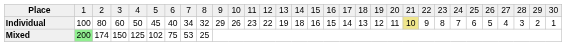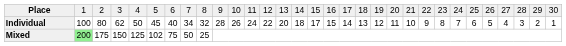 <table border="1" cellpadding="2" cellspacing="0" style="border:1px solid #C0C0C0; border-collapse:collapse; font-size:86%; margin-top:1em; text-align:center" width="900">
 <tr bgcolor="#F0F0F0">
 <td width=145><strong>Place</strong></td>
 <td width=25>1</td>
 <td width=25>2</td>
 <td width=25>3</td>
 <td width=25>4</td>
 <td width=25>5</td>
 <td width=25>6</td>
 <td width=25>7</td>
 <td width=25>8</td>
 <td width=25>9</td>
 <td width=25>10</td>
 <td width=25>11</td>
 <td width=25>12</td>
 <td width=25>13</td>
 <td width=25>14</td>
 <td width=25>15</td>
 <td width=25>16</td>
 <td width=25>17</td>
 <td width=25>18</td>
 <td width=25>19</td>
 <td width=25>20</td>
 <td width=25>21</td>
 <td width=25>22</td>
 <td width=25>23</td>
 <td width=25>24</td>
 <td width=25>25</td>
 <td width=25>26</td>
 <td width=25>27</td>
 <td width=25>28</td>
 <td width=25>29</td>
 <td width=25>30</td>
 </tr>
 <tr>
 <td bgcolor="#F0F0F0" align=left><strong>Individual</strong></td>
 <td>100</td>
 <td>80</td>
-<td>60</td>
+<td>62</td>
 <td>50</td>
 <td>45</td>
 <td>40</td>
 <td>34</td>
 <td>32</td>
-<td>29</td>
+<td>28</td>
 <td>26</td>
-<td>23</td>
+<td>24</td>
 <td>22</td>
-<td>19</td>
+<td>20</td>
 <td>18</td>
-<td>16</td>
+<td>17</td>
 <td>15</td>
 <td>14</td>
 <td>13</td>
 <td>12</td>
 <td>11</td>
-<td style="background: khaki;">10</td>
+<td>10</td>
 <td>9</td>
 <td>8</td>
 <td>7</td>
 <td>6</td>
 <td>5</td>
 <td>4</td>
 <td>3</td>
 <td>2</td>
 <td>1</td>
 </tr>
 <tr>
 <td bgcolor="#F0F0F0" align=left><strong>Mixed</strong></td>
 <td style="background: lightgreen;">200</td>
-<td>174</td>
+<td>175</td>
 <td>150</td>
 <td>125</td>
 <td>102</td>
 <td>75</td>
-<td>53</td>
+<td>50</td>
 <td>25</td>
 </tr>
 </table>
